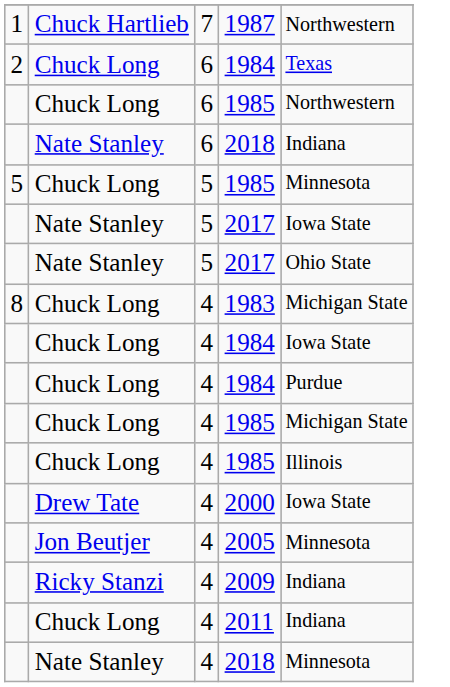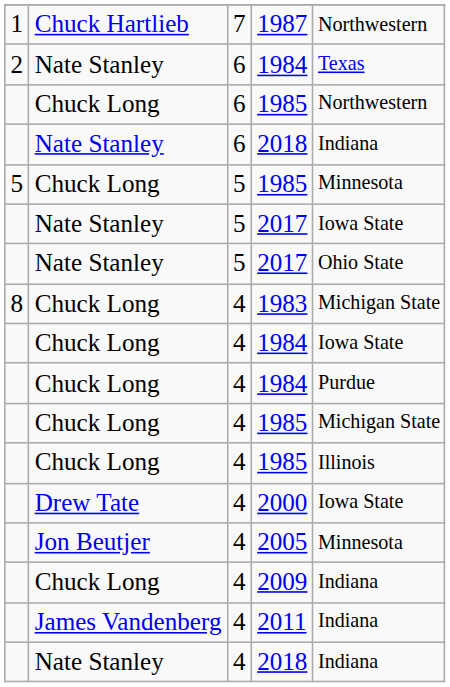 <table class="wikitable">
 <tr>
 </tr>
 <tr>
 <td>1</td>
 <td><a href='#'>Chuck Hartlieb</a></td>
 <td>7</td>
 <td><a href='#'>1987</a></td>
 <td style="font-size:80%;">Northwestern</td>
 </tr>
 <tr>
 <td>2</td>
-<td><a href='#'>Chuck Long</a></td>
+<td>Nate Stanley</td>
 <td>6</td>
 <td><a href='#'>1984</a></td>
 <td style="font-size:80%;"><a href='#'>Texas</a></td>
 </tr>
 <tr>
 <td></td>
 <td>Chuck Long</td>
 <td>6</td>
 <td><a href='#'>1985</a></td>
 <td style="font-size:80%;">Northwestern</td>
 </tr>
 <tr>
 <td></td>
 <td><a href='#'>Nate Stanley</a></td>
 <td>6</td>
 <td><a href='#'>2018</a></td>
 <td style="font-size:80%;">Indiana</td>
 </tr>
 <tr>
 <td>5</td>
 <td>Chuck Long</td>
 <td>5</td>
 <td><a href='#'>1985</a></td>
 <td style="font-size:80%;">Minnesota</td>
 </tr>
 <tr>
 <td></td>
 <td>Nate Stanley</td>
 <td>5</td>
 <td><a href='#'>2017</a></td>
 <td style="font-size:80%;">Iowa State</td>
 </tr>
 <tr>
 <td></td>
 <td>Nate Stanley</td>
 <td>5</td>
 <td><a href='#'>2017</a></td>
 <td style="font-size:80%;">Ohio State</td>
 </tr>
 <tr>
 <td>8</td>
 <td>Chuck Long</td>
 <td>4</td>
 <td><a href='#'>1983</a></td>
 <td style="font-size:80%;">Michigan State</td>
 </tr>
 <tr>
 <td></td>
 <td>Chuck Long</td>
 <td>4</td>
 <td><a href='#'>1984</a></td>
 <td style="font-size:80%;">Iowa State</td>
 </tr>
 <tr>
 <td></td>
 <td>Chuck Long</td>
 <td>4</td>
 <td><a href='#'>1984</a></td>
 <td style="font-size:80%;">Purdue</td>
 </tr>
 <tr>
 <td></td>
 <td>Chuck Long</td>
 <td>4</td>
 <td><a href='#'>1985</a></td>
 <td style="font-size:80%;">Michigan State</td>
 </tr>
 <tr>
 <td></td>
 <td>Chuck Long</td>
 <td>4</td>
 <td><a href='#'>1985</a></td>
 <td style="font-size:80%;">Illinois</td>
 </tr>
 <tr>
 <td></td>
 <td><a href='#'>Drew Tate</a></td>
 <td>4</td>
 <td><a href='#'>2000</a></td>
 <td style="font-size:80%;">Iowa State</td>
 </tr>
 <tr>
 <td></td>
 <td><a href='#'>Jon Beutjer</a></td>
 <td>4</td>
 <td><a href='#'>2005</a></td>
 <td style="font-size:80%;">Minnesota</td>
 </tr>
 <tr>
 <td></td>
-<td><a href='#'>Ricky Stanzi</a></td>
+<td>Chuck Long</td>
 <td>4</td>
 <td><a href='#'>2009</a></td>
 <td style="font-size:80%;">Indiana</td>
 </tr>
 <tr>
 <td></td>
-<td>Chuck Long</td>
+<td><a href='#'>James Vandenberg</a></td>
 <td>4</td>
 <td><a href='#'>2011</a></td>
 <td style="font-size:80%;">Indiana</td>
 </tr>
 <tr>
 <td></td>
 <td>Nate Stanley</td>
 <td>4</td>
 <td><a href='#'>2018</a></td>
-<td style="font-size:80%;">Minnesota</td>
+<td style="font-size:80%;">Indiana</td>
 </tr>
 </table>
